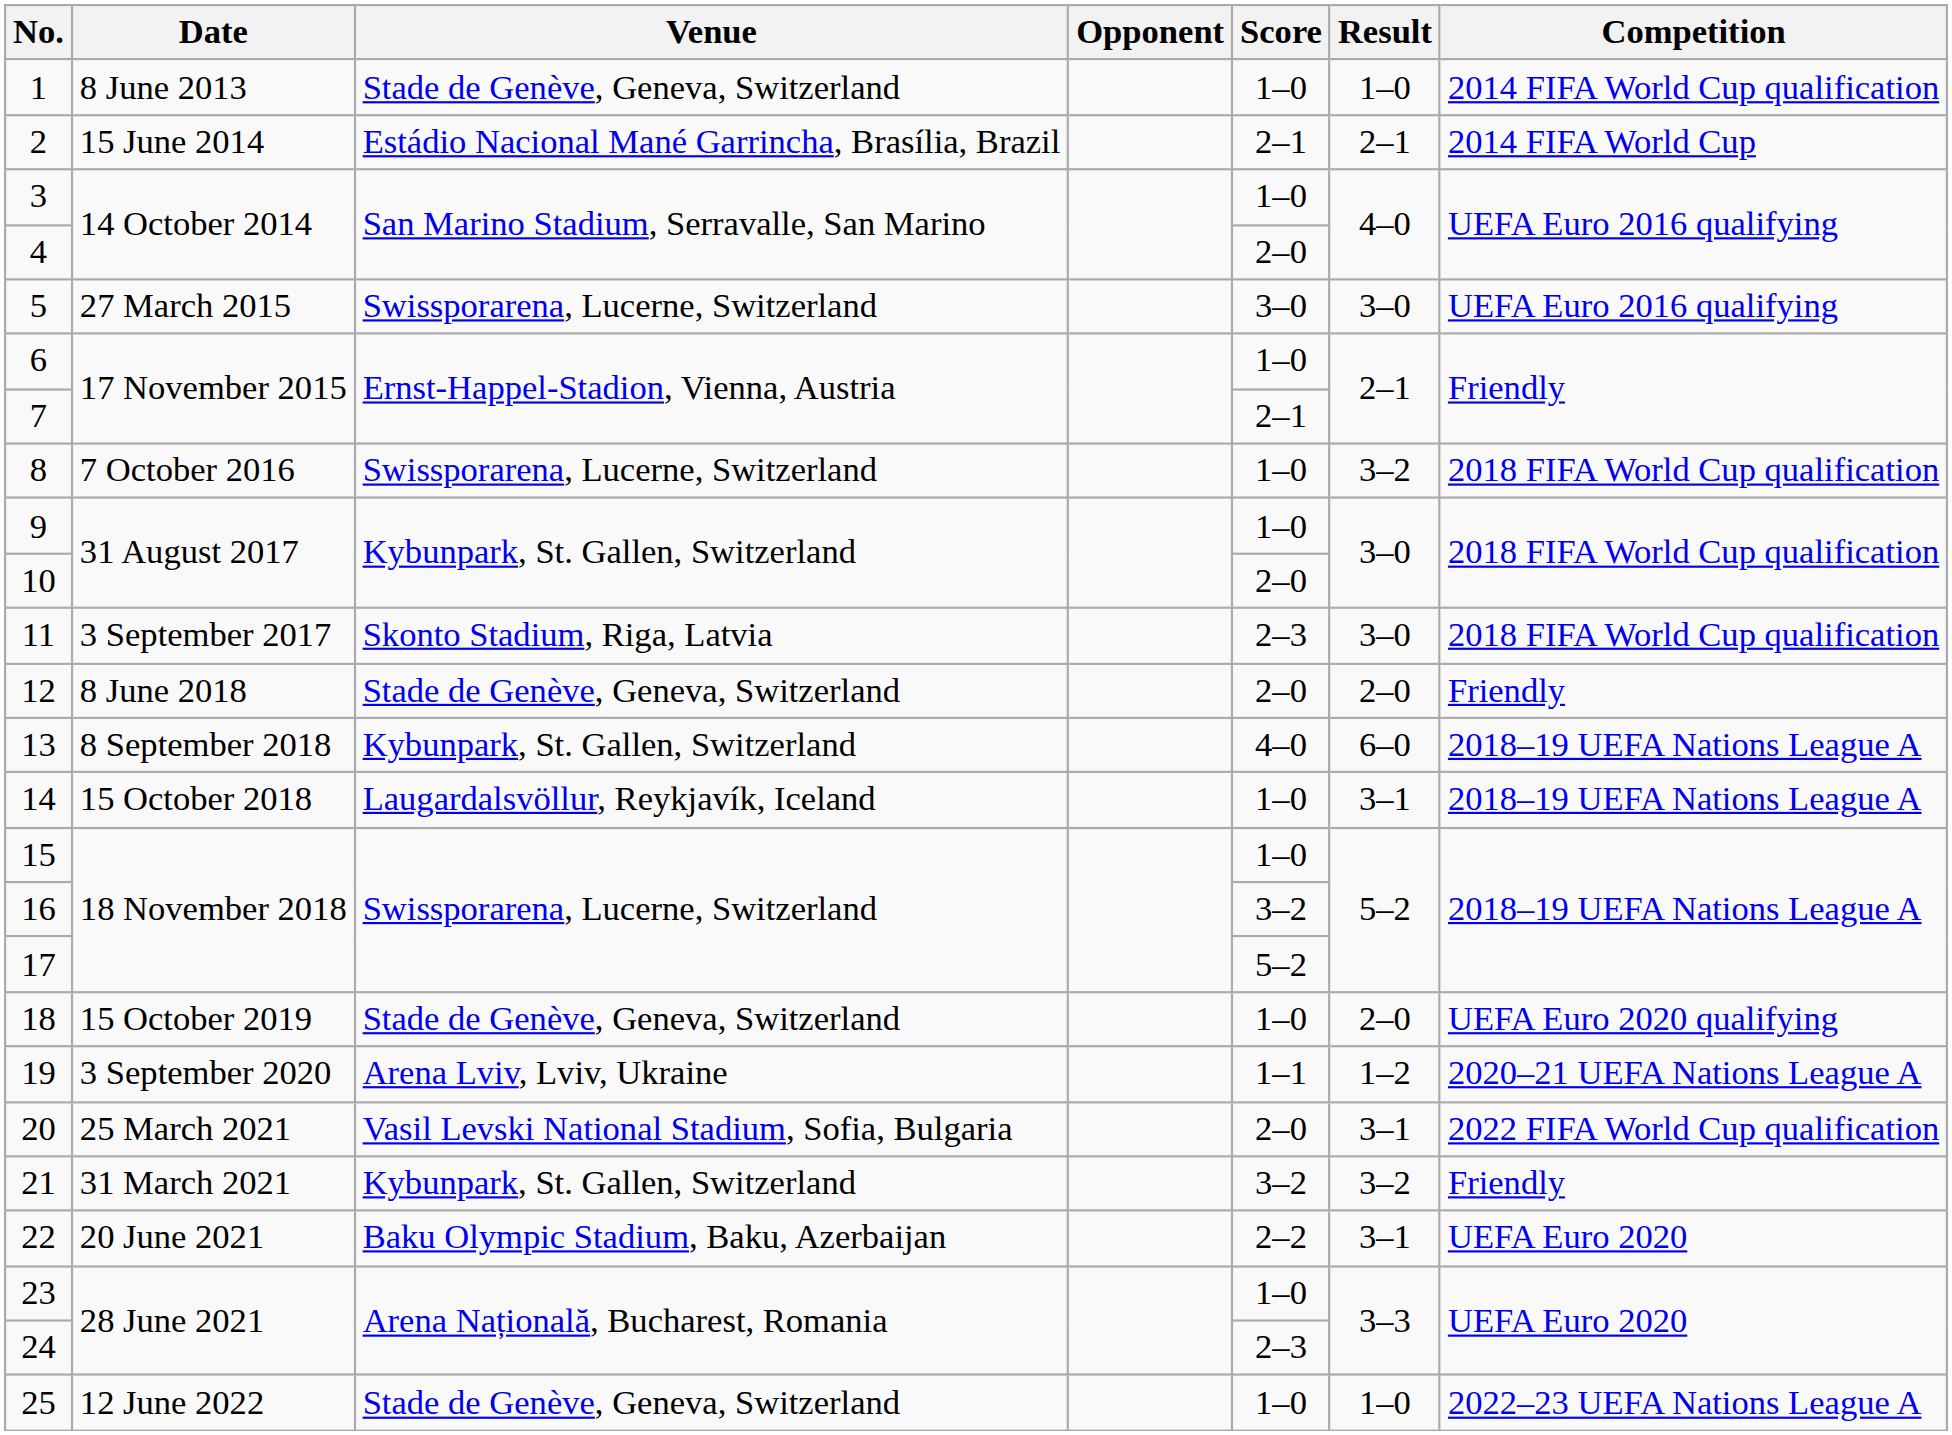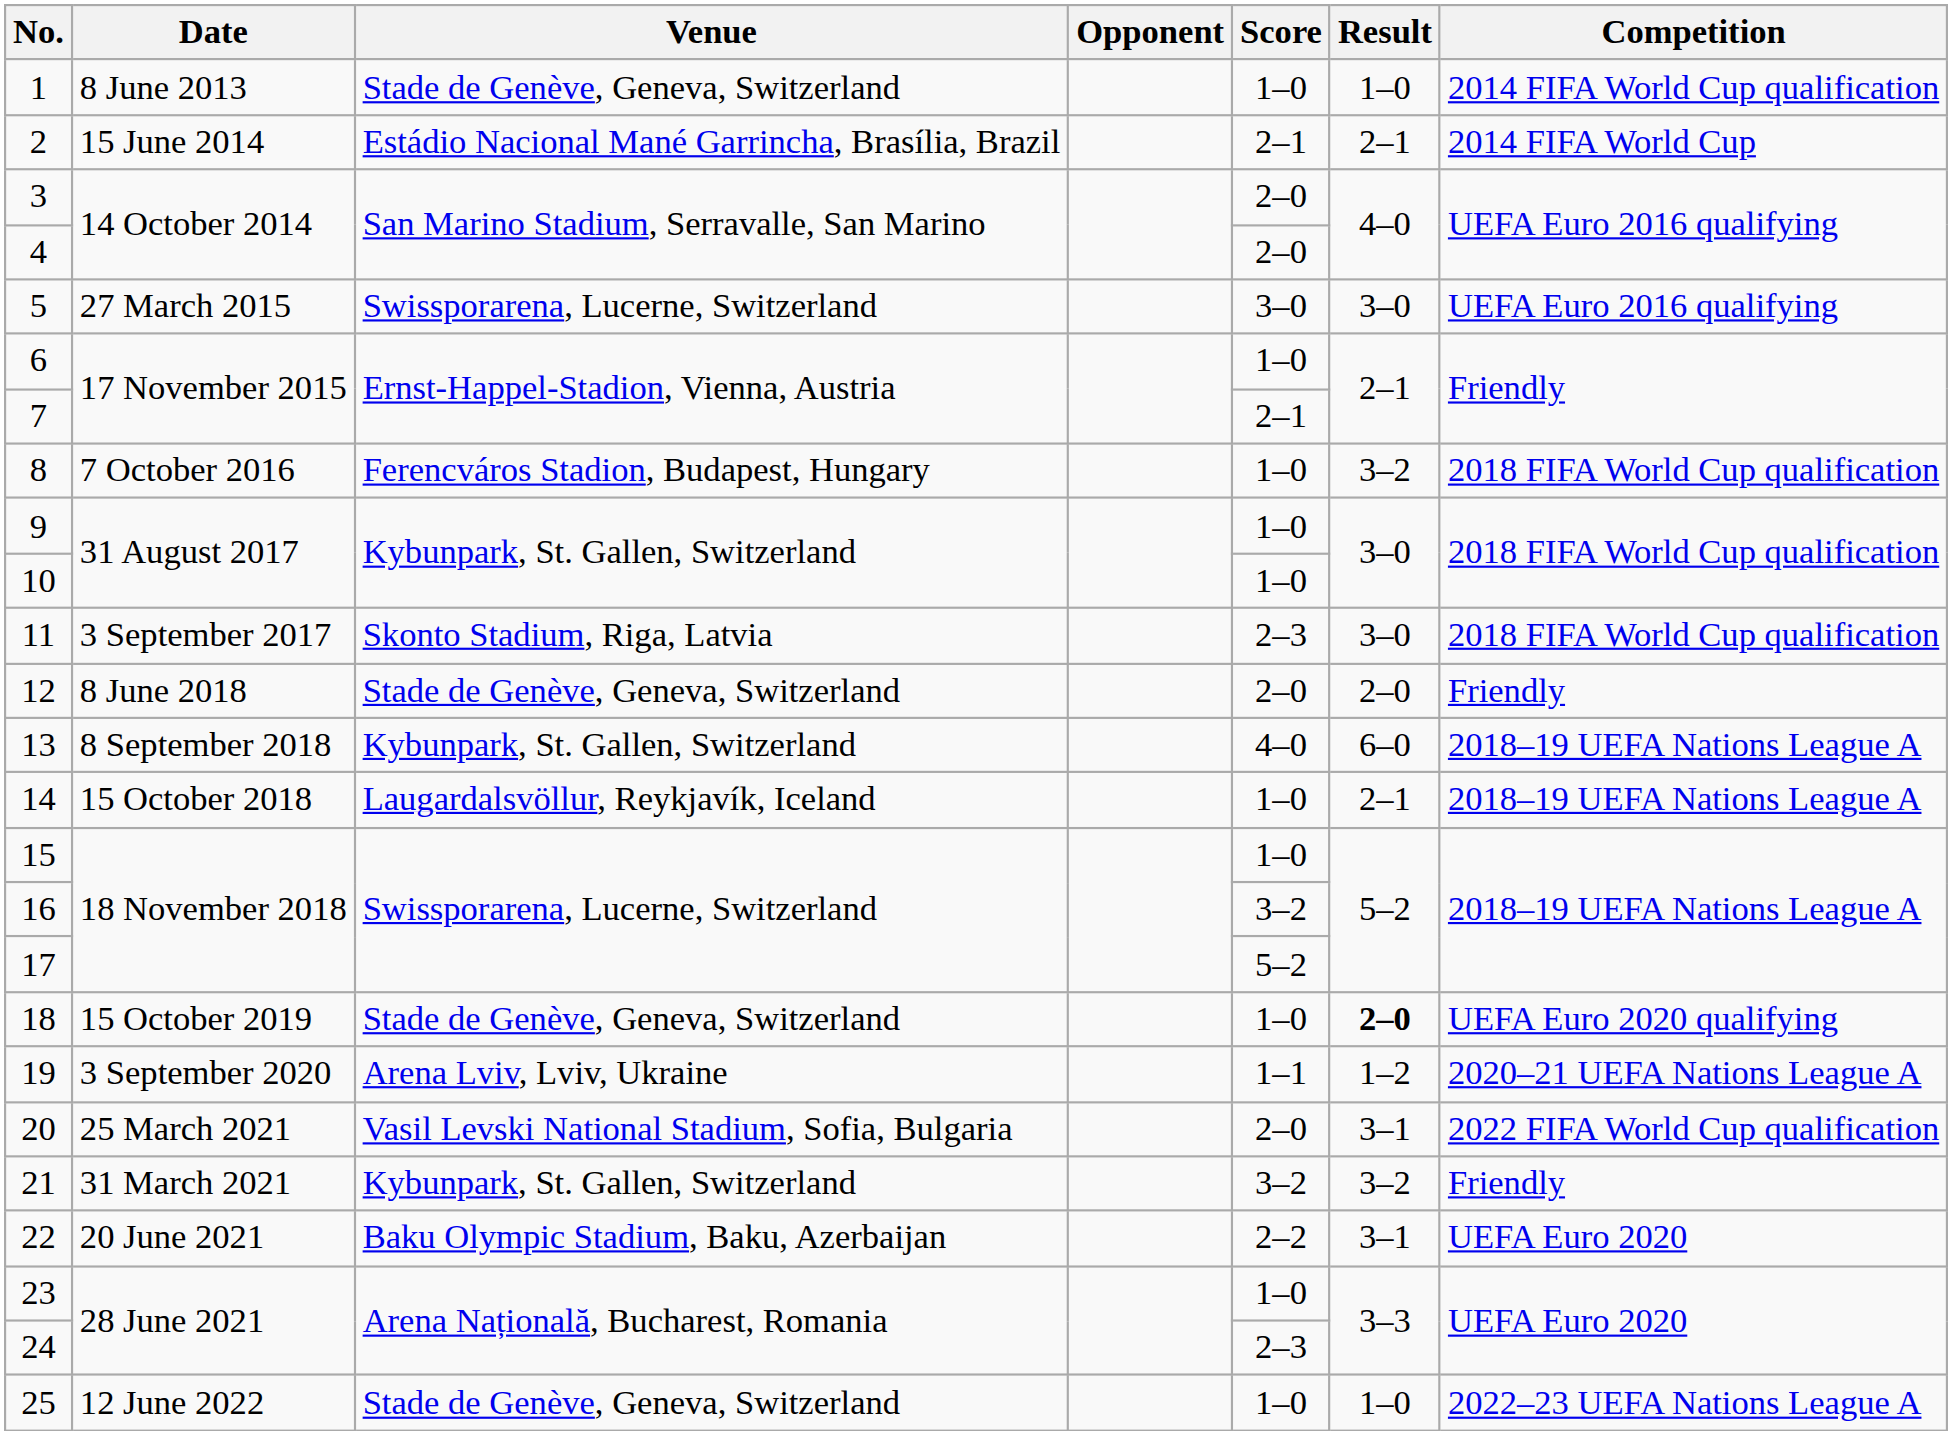 <table class="wikitable sortable">
 <tr>
 <th scope="col">No.</th>
 <th scope="col">Date</th>
 <th scope="col">Venue</th>
 <th scope="col">Opponent</th>
 <th scope="col">Score</th>
 <th scope="col">Result</th>
 <th scope="col">Competition</th>
 </tr>
 <tr>
 <td align="center">1</td>
 <td>8 June 2013</td>
 <td><a href='#'>Stade de Genève</a>, Geneva, Switzerland</td>
 <td></td>
 <td align="center">1–0</td>
 <td align="center">1–0</td>
 <td><a href='#'>2014 FIFA World Cup qualification</a></td>
 </tr>
 <tr>
 <td align="center">2</td>
 <td>15 June 2014</td>
 <td><a href='#'>Estádio Nacional Mané Garrincha</a>, Brasília, Brazil</td>
 <td></td>
 <td align="center">2–1</td>
 <td align="center">2–1</td>
 <td><a href='#'>2014 FIFA World Cup</a></td>
 </tr>
 <tr>
 <td align="center">3</td>
 <td rowspan="2">14 October 2014</td>
 <td rowspan="2"><a href='#'>San Marino Stadium</a>, Serravalle, San Marino</td>
 <td rowspan="2"></td>
-<td align="center">1–0</td>
+<td align="center">2–0</td>
 <td rowspan="2" align="center">4–0</td>
 <td rowspan="2"><a href='#'>UEFA Euro 2016 qualifying</a></td>
 </tr>
 <tr>
 <td align="center">4</td>
 <td align="center">2–0</td>
 </tr>
 <tr>
 <td align="center">5</td>
 <td>27 March 2015</td>
 <td><a href='#'>Swissporarena</a>, Lucerne, Switzerland</td>
 <td></td>
 <td align="center">3–0</td>
 <td align="center">3–0</td>
 <td><a href='#'>UEFA Euro 2016 qualifying</a></td>
 </tr>
 <tr>
 <td align="center">6</td>
 <td rowspan="2">17 November 2015</td>
 <td rowspan="2"><a href='#'>Ernst-Happel-Stadion</a>, Vienna, Austria</td>
 <td rowspan="2"></td>
 <td align="center">1–0</td>
 <td rowspan="2" align="center">2–1</td>
 <td rowspan="2"><a href='#'>Friendly</a></td>
 </tr>
 <tr>
 <td align="center">7</td>
 <td align="center">2–1</td>
 </tr>
 <tr>
 <td align="center">8</td>
 <td>7 October 2016</td>
-<td><a href='#'>Swissporarena</a>, Lucerne, Switzerland</td>
+<td><a href='#'>Ferencváros Stadion</a>, Budapest, Hungary</td>
 <td></td>
 <td align="center">1–0</td>
 <td align="center">3–2</td>
 <td><a href='#'>2018 FIFA World Cup qualification</a></td>
 </tr>
 <tr>
 <td align="center">9</td>
 <td rowspan="2">31 August 2017</td>
 <td rowspan="2"><a href='#'>Kybunpark</a>, St. Gallen, Switzerland</td>
 <td rowspan="2"></td>
 <td align="center">1–0</td>
 <td rowspan="2" align="center">3–0</td>
 <td rowspan="2"><a href='#'>2018 FIFA World Cup qualification</a></td>
 </tr>
 <tr>
 <td align="center">10</td>
-<td align="center">2–0</td>
+<td align="center">1–0</td>
 </tr>
 <tr>
 <td align="center">11</td>
 <td>3 September 2017</td>
 <td><a href='#'>Skonto Stadium</a>, Riga, Latvia</td>
 <td></td>
 <td align="center">2–3</td>
 <td align="center">3–0</td>
 <td><a href='#'>2018 FIFA World Cup qualification</a></td>
 </tr>
 <tr>
 <td align="center">12</td>
 <td>8 June 2018</td>
 <td><a href='#'>Stade de Genève</a>, Geneva, Switzerland</td>
 <td></td>
 <td align="center">2–0</td>
 <td align="center">2–0</td>
 <td><a href='#'>Friendly</a></td>
 </tr>
 <tr>
 <td align="center">13</td>
 <td>8 September 2018</td>
 <td><a href='#'>Kybunpark</a>, St. Gallen, Switzerland</td>
 <td></td>
 <td align="center">4–0</td>
 <td align="center">6–0</td>
 <td><a href='#'>2018–19 UEFA Nations League A</a></td>
 </tr>
 <tr>
 <td align="center">14</td>
 <td>15 October 2018</td>
 <td><a href='#'>Laugardalsvöllur</a>, Reykjavík, Iceland</td>
 <td></td>
 <td align="center">1–0</td>
-<td align="center">3–1</td>
+<td align="center">2–1</td>
 <td><a href='#'>2018–19 UEFA Nations League A</a></td>
 </tr>
 <tr>
 <td align="center">15</td>
 <td rowspan="3">18 November 2018</td>
 <td rowspan="3"><a href='#'>Swissporarena</a>, Lucerne, Switzerland</td>
 <td rowspan="3"></td>
 <td align="center">1–0</td>
 <td rowspan="3" align="center">5–2</td>
 <td rowspan="3"><a href='#'>2018–19 UEFA Nations League A</a></td>
 </tr>
 <tr>
 <td align="center">16</td>
 <td align="center">3–2</td>
 </tr>
 <tr>
 <td align="center">17</td>
 <td align="center">5–2</td>
 </tr>
 <tr>
 <td align="center">18</td>
 <td>15 October 2019</td>
 <td><a href='#'>Stade de Genève</a>, Geneva, Switzerland</td>
 <td></td>
 <td align="center">1–0</td>
-<td align="center">2–0</td>
+<td align="center"><strong>2–0</strong></td>
 <td><a href='#'>UEFA Euro 2020 qualifying</a></td>
 </tr>
 <tr>
 <td align="center">19</td>
 <td>3 September 2020</td>
 <td><a href='#'>Arena Lviv</a>, Lviv, Ukraine</td>
 <td></td>
 <td align="center">1–1</td>
 <td align="center">1–2</td>
 <td><a href='#'>2020–21 UEFA Nations League A</a></td>
 </tr>
 <tr>
 <td align="center">20</td>
 <td>25 March 2021</td>
 <td><a href='#'>Vasil Levski National Stadium</a>, Sofia, Bulgaria</td>
 <td></td>
 <td align="center">2–0</td>
 <td align="center">3–1</td>
 <td><a href='#'>2022 FIFA World Cup qualification</a></td>
 </tr>
 <tr>
 <td align="center">21</td>
 <td>31 March 2021</td>
 <td><a href='#'>Kybunpark</a>, St. Gallen, Switzerland</td>
 <td></td>
 <td align="center">3–2</td>
 <td align="center">3–2</td>
 <td><a href='#'>Friendly</a></td>
 </tr>
 <tr>
 <td align="center">22</td>
 <td>20 June 2021</td>
 <td><a href='#'>Baku Olympic Stadium</a>, Baku, Azerbaijan</td>
 <td></td>
 <td align="center">2–2</td>
 <td align="center">3–1</td>
 <td><a href='#'>UEFA Euro 2020</a></td>
 </tr>
 <tr>
 <td align="center">23</td>
 <td rowspan="2">28 June 2021</td>
 <td rowspan="2"><a href='#'>Arena Națională</a>, Bucharest, Romania</td>
 <td rowspan="2"></td>
 <td align="center">1–0</td>
 <td rowspan="2" align="center">3–3 </td>
 <td rowspan="2"><a href='#'>UEFA Euro 2020</a></td>
 </tr>
 <tr>
 <td align="center">24</td>
 <td align="center">2–3</td>
 </tr>
 <tr>
 <td align="center">25</td>
 <td>12 June 2022</td>
 <td><a href='#'>Stade de Genève</a>, Geneva, Switzerland</td>
 <td></td>
 <td align="center">1–0</td>
 <td align="center">1–0</td>
 <td><a href='#'>2022–23 UEFA Nations League A</a></td>
 </tr>
 </table>
